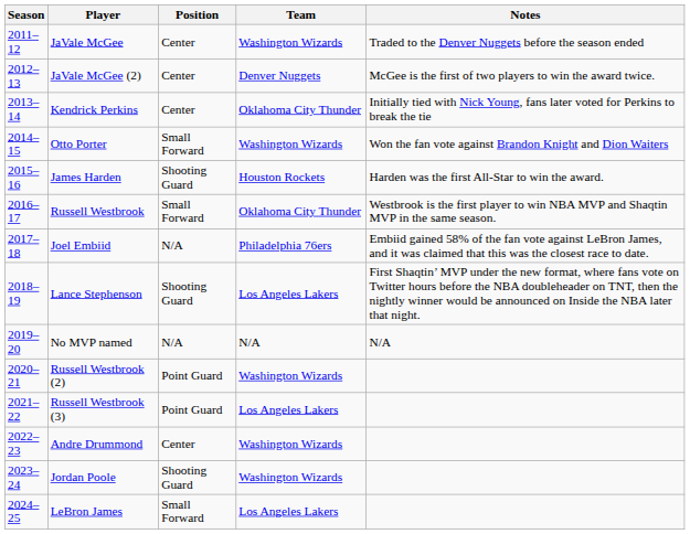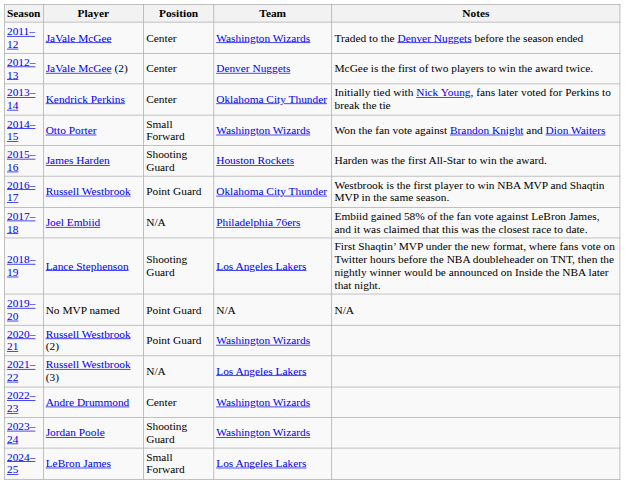 <table class="wikitable sortable" style="text-align:left">
 <tr>
 <th style="width:20px;">Season</th>
 <th style="width:150px;">Player</th>
 <th style="width:100px;">Position</th>
 <th style="width:180px;">Team</th>
 <th style="width:480px;">Notes</th>
 </tr>
 <tr>
 <td><a href='#'>2011–12</a></td>
 <td><a href='#'>JaVale McGee</a></td>
 <td>Center</td>
 <td><a href='#'>Washington Wizards</a></td>
 <td>Traded to the <a href='#'>Denver Nuggets</a> before the season ended</td>
 </tr>
 <tr>
 <td><a href='#'>2012–13</a></td>
 <td><a href='#'>JaVale McGee</a> (2)</td>
 <td>Center</td>
 <td><a href='#'>Denver Nuggets</a></td>
 <td>McGee is the first of two players to win the award twice.</td>
 </tr>
 <tr>
 <td><a href='#'>2013–14</a></td>
 <td><a href='#'>Kendrick Perkins</a></td>
 <td>Center</td>
 <td><a href='#'>Oklahoma City Thunder</a></td>
 <td>Initially tied with <a href='#'>Nick Young</a>, fans later voted for Perkins to break the tie</td>
 </tr>
 <tr>
 <td><a href='#'>2014–15</a></td>
 <td><a href='#'>Otto Porter</a></td>
 <td>Small Forward</td>
 <td><a href='#'>Washington Wizards</a></td>
 <td>Won the fan vote against <a href='#'>Brandon Knight</a> and <a href='#'>Dion Waiters</a></td>
 </tr>
 <tr>
 <td><a href='#'>2015–16</a></td>
 <td><a href='#'>James Harden</a></td>
 <td>Shooting Guard</td>
 <td><a href='#'>Houston Rockets</a></td>
 <td>Harden was the first All-Star to win the award.</td>
 </tr>
 <tr>
 <td><a href='#'>2016–17</a></td>
 <td><a href='#'>Russell Westbrook</a></td>
-<td>Small Forward</td>
+<td>Point Guard</td>
 <td><a href='#'>Oklahoma City Thunder</a></td>
 <td>Westbrook is the first player to win NBA MVP and Shaqtin MVP in the same season.</td>
 </tr>
 <tr>
 <td><a href='#'>2017–18</a></td>
 <td><a href='#'>Joel Embiid</a></td>
 <td>N/A</td>
 <td><a href='#'>Philadelphia 76ers</a></td>
 <td>Embiid gained 58% of the fan vote against LeBron James, and it was claimed that this was the closest race to date.</td>
 </tr>
 <tr>
 <td><a href='#'>2018–19</a></td>
 <td><a href='#'>Lance Stephenson</a></td>
 <td>Shooting Guard</td>
 <td><a href='#'>Los Angeles Lakers</a></td>
 <td>First Shaqtin’ MVP under the new format, where fans vote on Twitter hours before the NBA doubleheader on TNT, then the nightly winner would be announced on Inside the NBA later that night.</td>
 </tr>
 <tr>
 <td><a href='#'>2019–20</a></td>
 <td>No MVP named</td>
-<td>N/A</td>
+<td>Point Guard</td>
 <td>N/A</td>
 <td>N/A</td>
 </tr>
 <tr>
 <td><a href='#'>2020–21</a></td>
 <td><a href='#'>Russell Westbrook</a> (2)</td>
 <td>Point Guard</td>
 <td><a href='#'>Washington Wizards</a></td>
 <td></td>
 </tr>
 <tr>
 <td><a href='#'>2021–22</a></td>
 <td><a href='#'>Russell Westbrook</a> (3)</td>
-<td>Point Guard</td>
+<td>N/A</td>
 <td><a href='#'>Los Angeles Lakers</a></td>
 <td></td>
 </tr>
 <tr>
 <td><a href='#'>2022–23</a></td>
 <td><a href='#'>Andre Drummond</a></td>
 <td>Center</td>
 <td><a href='#'>Washington Wizards</a></td>
 <td></td>
 </tr>
 <tr>
 <td><a href='#'>2023–24</a></td>
 <td><a href='#'>Jordan Poole</a></td>
 <td>Shooting Guard</td>
 <td><a href='#'>Washington Wizards</a></td>
 <td></td>
 </tr>
 <tr>
 <td><a href='#'>2024–25</a></td>
 <td><a href='#'>LeBron James</a></td>
 <td>Small Forward</td>
 <td><a href='#'>Los Angeles Lakers</a></td>
 <td></td>
 </tr>
 </table>
